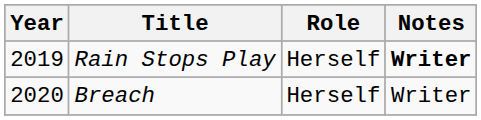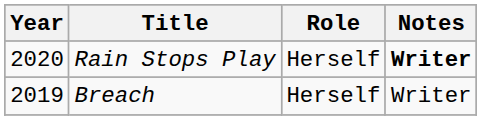 <table class="wikitable sortable plainrowheaders">
 <tr>
 <th>Year</th>
 <th>Title</th>
 <th>Role</th>
 <th class="unsortable">Notes</th>
 </tr>
 <tr>
-<td>2019</td>
+<td>2020</td>
 <td><em>Rain Stops Play</em></td>
 <td>Herself</td>
 <td><strong>Writer</strong></td>
 </tr>
 <tr>
-<td>2020</td>
+<td>2019</td>
 <td><em>Breach</em></td>
 <td>Herself</td>
 <td>Writer</td>
 </tr>
 </table>
